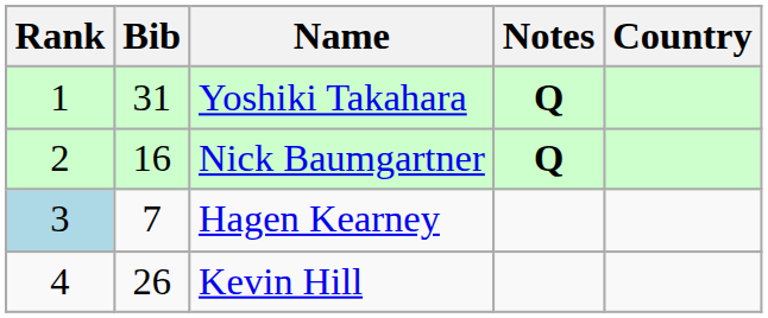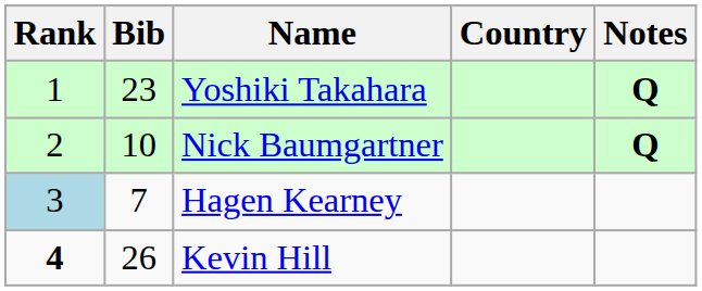 <table class="wikitable" style="text-align:center;">
 <tr>
 <th>Rank</th>
 <th>Bib</th>
 <th>Name</th>
+<th>Country</th>
 <th>Notes</th>
-<th>Country</th>
 </tr>
 <tr bgcolor=ccffcc>
 <td>1</td>
-<td>31</td>
+<td>23</td>
 <td align=left><a href='#'>Yoshiki Takahara</a></td>
+<td align=left></td>
 <td><strong>Q</strong></td>
-<td align=left></td>
 </tr>
 <tr bgcolor=ccffcc>
 <td>2</td>
-<td>16</td>
+<td>10</td>
 <td align=left><a href='#'>Nick Baumgartner</a></td>
+<td align=left></td>
 <td><strong>Q</strong></td>
-<td align=left></td>
 </tr>
 <tr>
 <td style="background: lightblue;">3</td>
 <td>7</td>
 <td align=left><a href='#'>Hagen Kearney</a></td>
+<td align=left></td>
 <td></td>
-<td align=left></td>
 </tr>
 <tr>
-<td>4</td>
+<td><strong>4</strong></td>
 <td>26</td>
 <td align=left><a href='#'>Kevin Hill</a></td>
+<td align=left></td>
 <td></td>
-<td align=left></td>
 </tr>
 </table>
